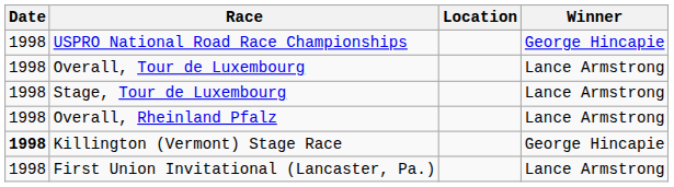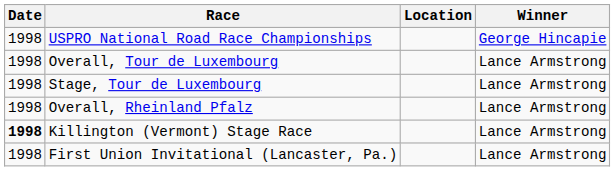 <table class="wikitable sortable">
 <tr>
 <th>Date</th>
 <th>Race</th>
 <th>Location</th>
 <th>Winner</th>
 </tr>
 <tr>
 <td>1998</td>
 <td> <a href='#'>USPRO National Road Race Championships</a></td>
 <td></td>
 <td><a href='#'>George Hincapie</a></td>
 </tr>
 <tr>
 <td>1998</td>
 <td>Overall, <a href='#'>Tour de Luxembourg</a></td>
 <td></td>
 <td>Lance Armstrong</td>
 </tr>
 <tr>
 <td>1998</td>
 <td>Stage, <a href='#'>Tour de Luxembourg</a></td>
 <td></td>
 <td>Lance Armstrong</td>
 </tr>
 <tr>
 <td>1998</td>
 <td>Overall, <a href='#'>Rheinland Pfalz</a></td>
 <td></td>
 <td>Lance Armstrong</td>
 </tr>
 <tr>
 <td><strong>1998</strong></td>
 <td>Killington (Vermont) Stage Race</td>
 <td></td>
-<td>George Hincapie</td>
+<td>Lance Armstrong</td>
 </tr>
 <tr>
 <td>1998</td>
 <td>First Union Invitational (Lancaster, Pa.)</td>
 <td></td>
 <td>Lance Armstrong</td>
 </tr>
 </table>
